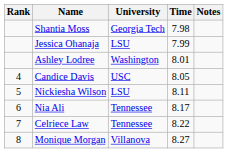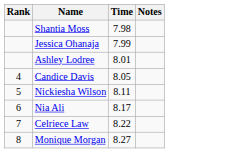 <table class="wikitable sortable" style="text-align:center">
 <tr>
 <th>Rank</th>
 <th>Name</th>
-<th>University</th>
 <th>Time</th>
 <th>Notes</th>
 </tr>
 <tr>
 <td></td>
 <td align=left><a href='#'>Shantia Moss</a></td>
-<td align="left"><a href='#'>Georgia Tech</a></td>
 <td>7.98</td>
 <td></td>
 </tr>
 <tr>
 <td></td>
 <td align=left><a href='#'>Jessica Ohanaja</a></td>
-<td align="left"><a href='#'>LSU</a></td>
 <td>7.99</td>
 <td></td>
 </tr>
 <tr>
 <td></td>
 <td align=left><a href='#'>Ashley Lodree</a></td>
-<td align="left"><a href='#'>Washington</a></td>
 <td>8.01</td>
 <td></td>
 </tr>
 <tr>
 <td>4</td>
 <td align=left><a href='#'>Candice Davis</a></td>
-<td align=left><a href='#'>USC</a></td>
 <td>8.05</td>
 <td></td>
 </tr>
 <tr>
 <td>5</td>
 <td align=left><a href='#'>Nickiesha Wilson</a> </td>
-<td align=left><a href='#'>LSU</a></td>
 <td>8.11</td>
 <td></td>
 </tr>
 <tr>
 <td>6</td>
 <td align=left><a href='#'>Nia Ali</a></td>
-<td align=left><a href='#'>Tennessee</a></td>
 <td>8.17</td>
 <td></td>
 </tr>
 <tr>
 <td>7</td>
 <td align=left><a href='#'>Celriece Law</a></td>
-<td align="left"><a href='#'>Tennessee</a></td>
 <td>8.22</td>
 <td></td>
 </tr>
 <tr>
 <td>8</td>
 <td align=left><a href='#'>Monique Morgan</a></td>
-<td align="left"><a href='#'>Villanova</a></td>
 <td>8.27</td>
 <td></td>
 </tr>
 </table>
